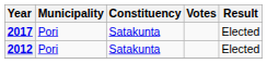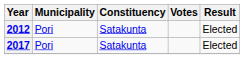 <table class="wikitable">
 <tr>
 <th rowspan="1" style="text-align:left;">Year</th>
 <th rowspan="1">Municipality</th>
 <th rowspan="1">Constituency</th>
 <th rowspan="1">Votes</th>
 <th rowspan="1">Result</th>
 </tr>
 <tr>
-<th><a href='#'>2017</a></th>
+<th><a href='#'>2012</a></th>
 <td><a href='#'>Pori</a></td>
 <td><a href='#'>Satakunta</a></td>
 <td align=right></td>
 <td align=center>Elected</td>
 </tr>
 <tr>
-<th><a href='#'>2012</a></th>
+<th><a href='#'>2017</a></th>
 <td><a href='#'>Pori</a></td>
 <td><a href='#'>Satakunta</a></td>
 <td align=right></td>
 <td align=center>Elected</td>
 </tr>
 <tr>
 </tr>
 </table>
